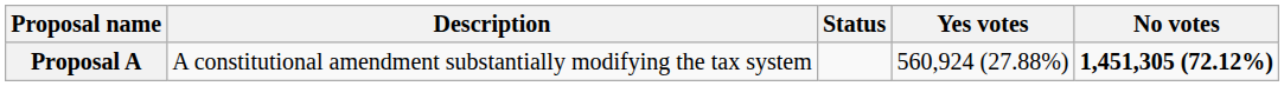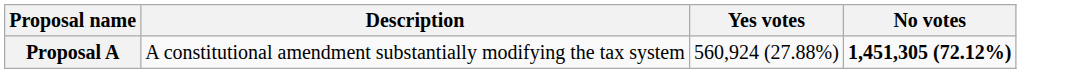 <table class="wikitable sortable plainrowheaders">
 <tr>
 <th scope="col">Proposal name</th>
 <th class="unsortable" scope="col">Description</th>
-<th scope="col">Status</th>
 <th scope="col">Yes votes</th>
 <th scope="col">No votes</th>
 </tr>
 <tr>
 <th scope="row">Proposal A</th>
 <td>A constitutional amendment substantially modifying the tax system</td>
-<td></td>
 <td>560,924 (27.88%)</td>
 <td><strong>1,451,305 (72.12%)</strong></td>
 </tr>
 </table>
